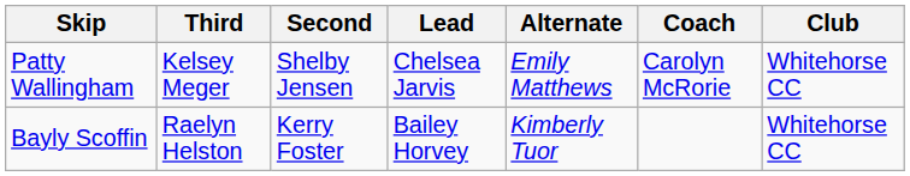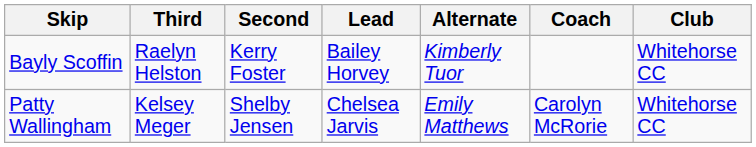 <table class="wikitable">
 <tr>
 <th scope="col">Skip</th>
 <th scope="col">Third</th>
 <th scope="col">Second</th>
 <th scope="col">Lead</th>
 <th scope="col">Alternate</th>
 <th scope="col">Coach</th>
 <th scope="col">Club</th>
 </tr>
 <tr>
+<td><a href='#'>Bayly Scoffin</a></td>
+<td><a href='#'>Raelyn Helston</a></td>
+<td><a href='#'>Kerry Foster</a></td>
+<td><a href='#'>Bailey Horvey</a></td>
+<td><em><a href='#'>Kimberly Tuor</a></em></td>
+<td></td>
+<td><a href='#'>Whitehorse CC</a></td>
+</tr>
+<tr>
 <td><a href='#'>Patty Wallingham</a></td>
 <td><a href='#'>Kelsey Meger</a></td>
 <td><a href='#'>Shelby Jensen</a></td>
 <td><a href='#'>Chelsea Jarvis</a></td>
 <td><em><a href='#'>Emily Matthews</a></em></td>
 <td><a href='#'>Carolyn McRorie</a></td>
 <td><a href='#'>Whitehorse CC</a></td>
 </tr>
-<tr>
-<td><a href='#'>Bayly Scoffin</a></td>
-<td><a href='#'>Raelyn Helston</a></td>
-<td><a href='#'>Kerry Foster</a></td>
-<td><a href='#'>Bailey Horvey</a></td>
-<td><em><a href='#'>Kimberly Tuor</a></em></td>
-<td></td>
-<td><a href='#'>Whitehorse CC</a></td>
-</tr>
 </table>
